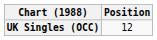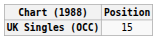 <table class="wikitable plainrowheaders" style="text-align:center">
 <tr>
 <th>Chart (1988)</th>
 <th>Position</th>
 </tr>
 <tr>
 <th scope="row">UK Singles (OCC)</th>
-<td>12</td>
+<td>15</td>
 </tr>
 </table>
